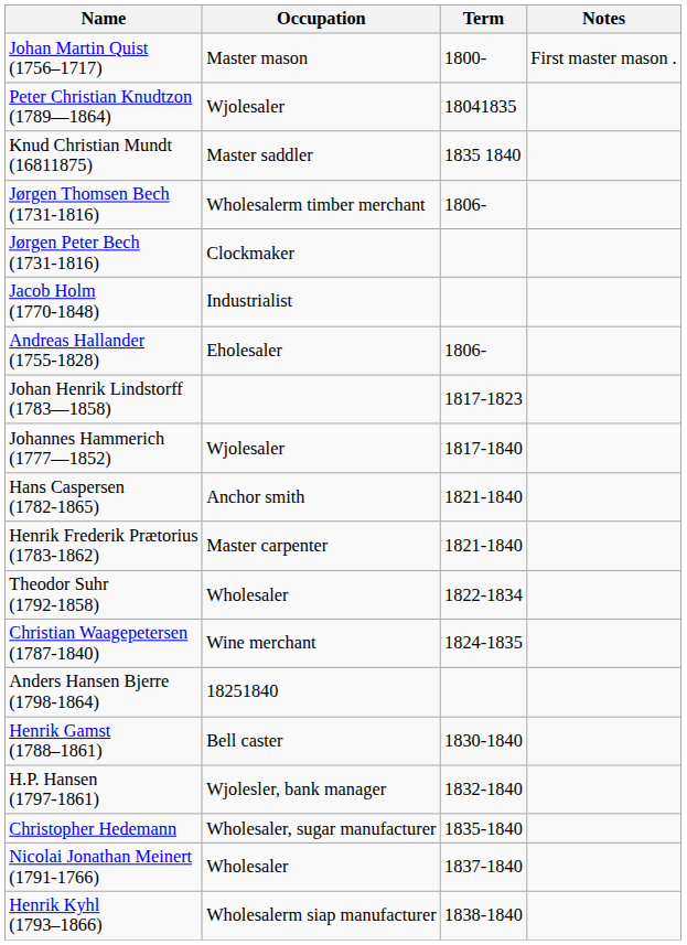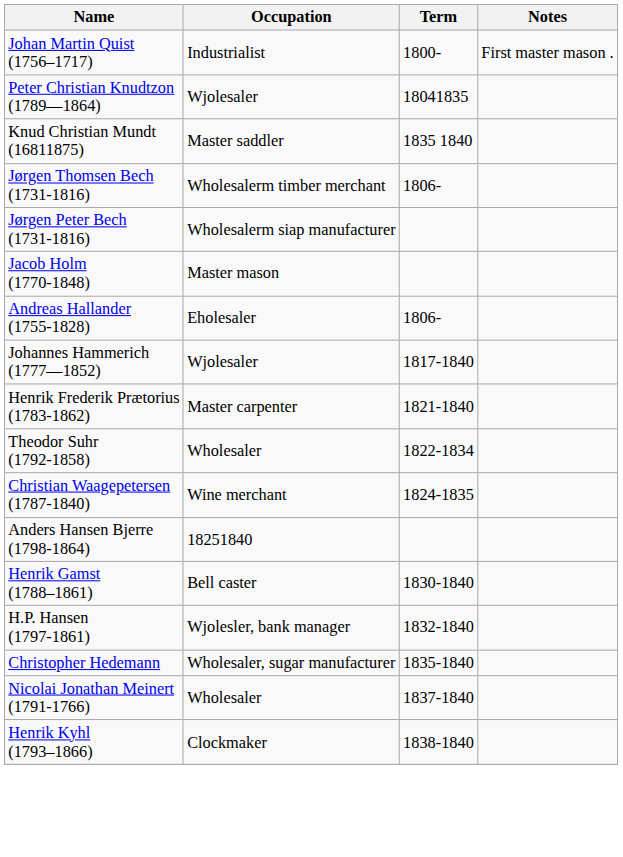 <table class="wikitable sortable">
 <tr>
 <th>Name</th>
 <th>Occupation</th>
 <th>Term</th>
 <th>Notes</th>
 </tr>
 <tr>
 <td><a href='#'>Johan Martin Quist</a> <br>(1756–1717)</td>
-<td>Master mason</td>
+<td>Industrialist</td>
 <td>1800-</td>
 <td>First master mason .</td>
 </tr>
 <tr>
 <td><a href='#'>Peter Christian Knudtzon</a> <br> (1789—1864)</td>
 <td>Wjolesaler</td>
 <td>18041835</td>
 <td></td>
 </tr>
 <tr>
 <td>Knud Christian Mundt <br>(16811875)</td>
 <td>Master saddler</td>
 <td>1835 1840</td>
 <td></td>
 </tr>
 <tr>
 <td><a href='#'>Jørgen Thomsen Bech</a> <br>(1731-1816)</td>
 <td>Wholesalerm timber merchant</td>
 <td>1806-</td>
 <td></td>
 </tr>
 <tr>
 <td><a href='#'>Jørgen Peter Bech</a> <br>(1731-1816)</td>
-<td>Clockmaker</td>
+<td>Wholesalerm siap manufacturer</td>
 <td></td>
 <td></td>
 </tr>
 <tr>
 <td><a href='#'>Jacob Holm</a> <br>(1770-1848)</td>
-<td>Industrialist</td>
+<td>Master mason</td>
 <td></td>
 <td></td>
 </tr>
 <tr>
 <td><a href='#'>Andreas Hallander</a> <br> (1755-1828)</td>
 <td>Eholesaler</td>
 <td>1806-</td>
 <td></td>
 </tr>
 <tr>
-<td>Johan Henrik Lindstorff <br>(1783—1858)</td>
-<td></td>
-<td>1817-1823</td>
-<td></td>
-</tr>
-<tr>
 <td>Johannes Hammerich <br>(1777—1852)</td>
 <td>Wjolesaler</td>
 <td>1817-1840</td>
-<td></td>
-</tr>
-<tr>
-<td>Hans Caspersen <br>(1782-1865)</td>
-<td>Anchor smith</td>
-<td>1821-1840</td>
 <td></td>
 </tr>
 <tr>
 <td>Henrik Frederik Prætorius <br>(1783-1862)</td>
 <td>Master carpenter</td>
 <td>1821-1840</td>
 <td></td>
 </tr>
 <tr>
 <td>Theodor Suhr <br>(1792-1858)</td>
 <td>Wholesaler</td>
 <td>1822-1834</td>
 <td></td>
 </tr>
 <tr>
 <td><a href='#'>Christian Waagepetersen</a><br>(1787-1840)</td>
 <td>Wine merchant</td>
 <td>1824-1835</td>
 <td></td>
 </tr>
 <tr>
 <td>Anders Hansen Bjerre <br> (1798-1864)</td>
 <td>18251840</td>
 <td></td>
 </tr>
 <tr>
 <td><a href='#'>Henrik Gamst</a> <br>(1788–1861)</td>
 <td>Bell caster</td>
 <td>1830-1840</td>
 <td></td>
 </tr>
 <tr>
 <td>H.P. Hansen <br> (1797-1861)</td>
 <td>Wjolesler, bank manager</td>
 <td>1832-1840</td>
 <td></td>
 </tr>
 <tr>
 <td><a href='#'>Christopher Hedemann</a></td>
 <td>Wholesaler, sugar manufacturer</td>
 <td>1835-1840</td>
 <td></td>
 </tr>
 <tr>
 <td><a href='#'>Nicolai Jonathan Meinert</a> <br>(1791-1766)</td>
 <td>Wholesaler</td>
 <td>1837-1840</td>
 <td></td>
 </tr>
 <tr>
 <td><a href='#'>Henrik Kyhl</a> <br>(1793–1866)</td>
-<td>Wholesalerm siap manufacturer</td>
+<td>Clockmaker</td>
 <td>1838-1840</td>
 <td></td>
 </tr>
 <tr>
 </tr>
 </table>
